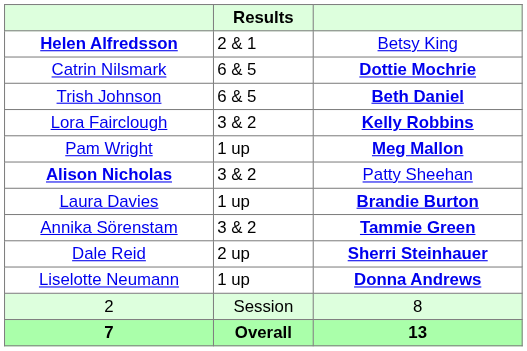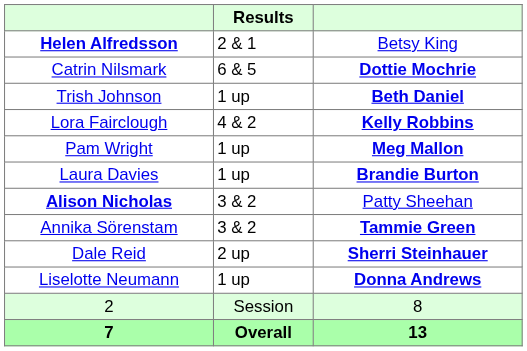 <table border="1" cellpadding="3" style="border-collapse:collapse; text-align:center;">
 <tr style="background:#dfd;">
 <th style="width:12em;"></th>
 <th style="width:5.5em;">Results</th>
 <th style="width:12em;"></th>
 </tr>
 <tr>
 <td><strong><a href='#'>Helen Alfredsson</a></strong></td>
 <td align=left> 2 & 1</td>
 <td><a href='#'>Betsy King</a></td>
 </tr>
 <tr>
 <td><a href='#'>Catrin Nilsmark</a></td>
 <td align=left> 6 & 5</td>
 <td><strong><a href='#'>Dottie Mochrie</a></strong></td>
 </tr>
 <tr>
 <td><a href='#'>Trish Johnson</a></td>
-<td align=left> 6 & 5</td>
+<td align=left> 1 up</td>
 <td><strong><a href='#'>Beth Daniel</a></strong></td>
 </tr>
 <tr>
 <td><a href='#'>Lora Fairclough</a></td>
-<td align=left> 3 & 2</td>
+<td align=left> 4 & 2</td>
 <td><strong><a href='#'>Kelly Robbins</a></strong></td>
 </tr>
 <tr>
 <td><a href='#'>Pam Wright</a></td>
 <td align=left> 1 up</td>
 <td><strong><a href='#'>Meg Mallon</a></strong></td>
 </tr>
 <tr>
+<td><a href='#'>Laura Davies</a></td>
+<td align=left> 1 up</td>
+<td><strong><a href='#'>Brandie Burton</a></strong></td>
+</tr>
+<tr>
 <td><strong><a href='#'>Alison Nicholas</a></strong></td>
 <td align=left> 3 & 2</td>
 <td><a href='#'>Patty Sheehan</a></td>
-</tr>
-<tr>
-<td><a href='#'>Laura Davies</a></td>
-<td align=left> 1 up</td>
-<td><strong><a href='#'>Brandie Burton</a></strong></td>
 </tr>
 <tr>
 <td><a href='#'>Annika Sörenstam</a></td>
 <td align=left> 3 & 2</td>
 <td><strong><a href='#'>Tammie Green</a></strong></td>
 </tr>
 <tr>
 <td><a href='#'>Dale Reid</a></td>
 <td align=left> 2 up</td>
 <td><strong><a href='#'>Sherri Steinhauer</a></strong></td>
 </tr>
 <tr>
 <td><a href='#'>Liselotte Neumann</a></td>
 <td align=left> 1 up</td>
 <td><strong><a href='#'>Donna Andrews</a></strong></td>
 </tr>
 <tr style="background:#dfd;">
 <td>2</td>
 <td>Session</td>
 <td>8</td>
 </tr>
 <tr style="background:#afa;">
 <th>7</th>
 <th>Overall</th>
 <th>13</th>
 </tr>
 </table>
